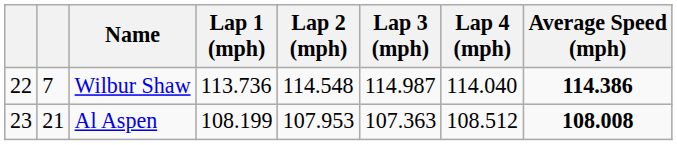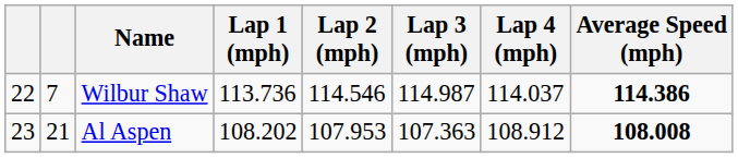 <table class="wikitable" style="font-size: 90%;">
 <tr align="center">
 <th></th>
 <th></th>
 <th>Name</th>
 <th>Lap 1<br>(mph)</th>
 <th>Lap 2<br>(mph)</th>
 <th>Lap 3<br>(mph)</th>
 <th>Lap 4<br>(mph)</th>
 <th>Average Speed<br>(mph)</th>
 </tr>
 <tr>
 <td>22</td>
 <td>7</td>
 <td> <a href='#'>Wilbur Shaw</a></td>
 <td>113.736</td>
-<td>114.548</td>
+<td>114.546</td>
 <td>114.987</td>
-<td>114.040</td>
+<td>114.037</td>
 <td align=center><strong>114.386</strong></td>
 </tr>
 <tr>
 <td>23</td>
 <td>21</td>
 <td> <a href='#'>Al Aspen</a></td>
-<td>108.199</td>
+<td>108.202</td>
 <td>107.953</td>
 <td>107.363</td>
-<td>108.512</td>
+<td>108.912</td>
 <td align=center><strong>108.008</strong></td>
 </tr>
 </table>
